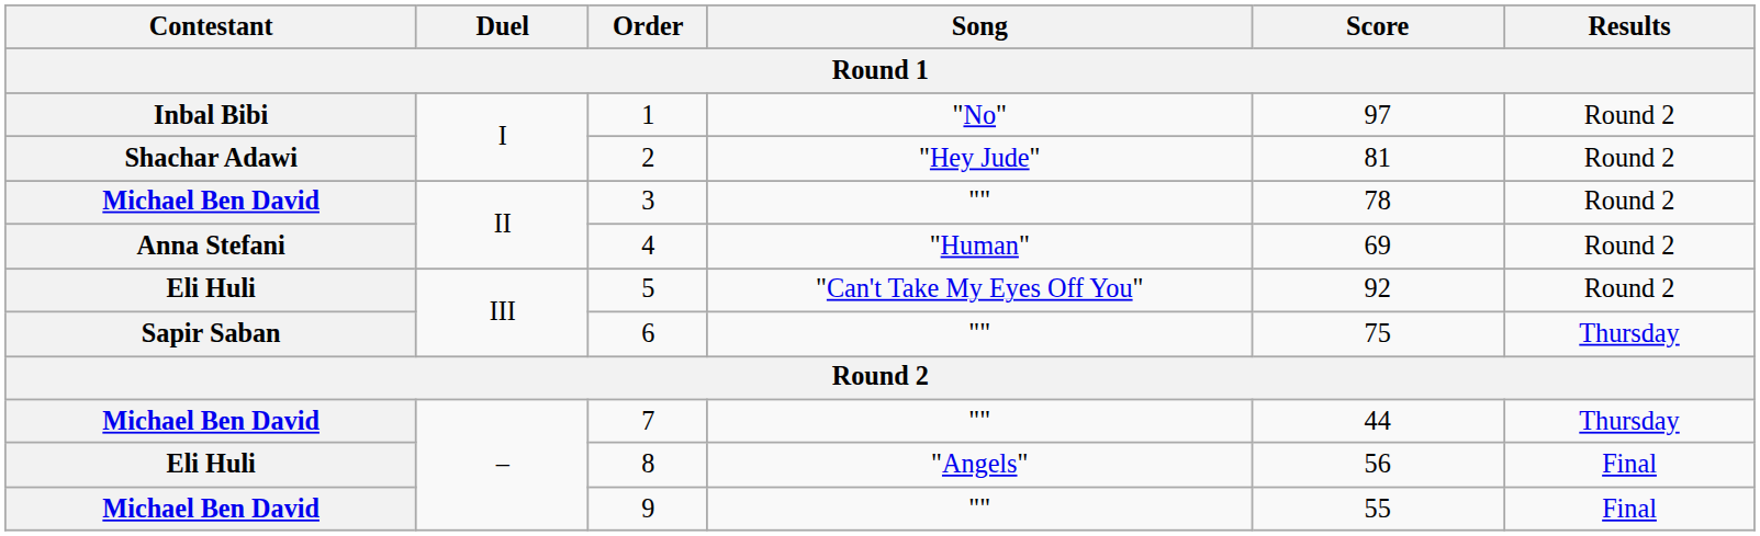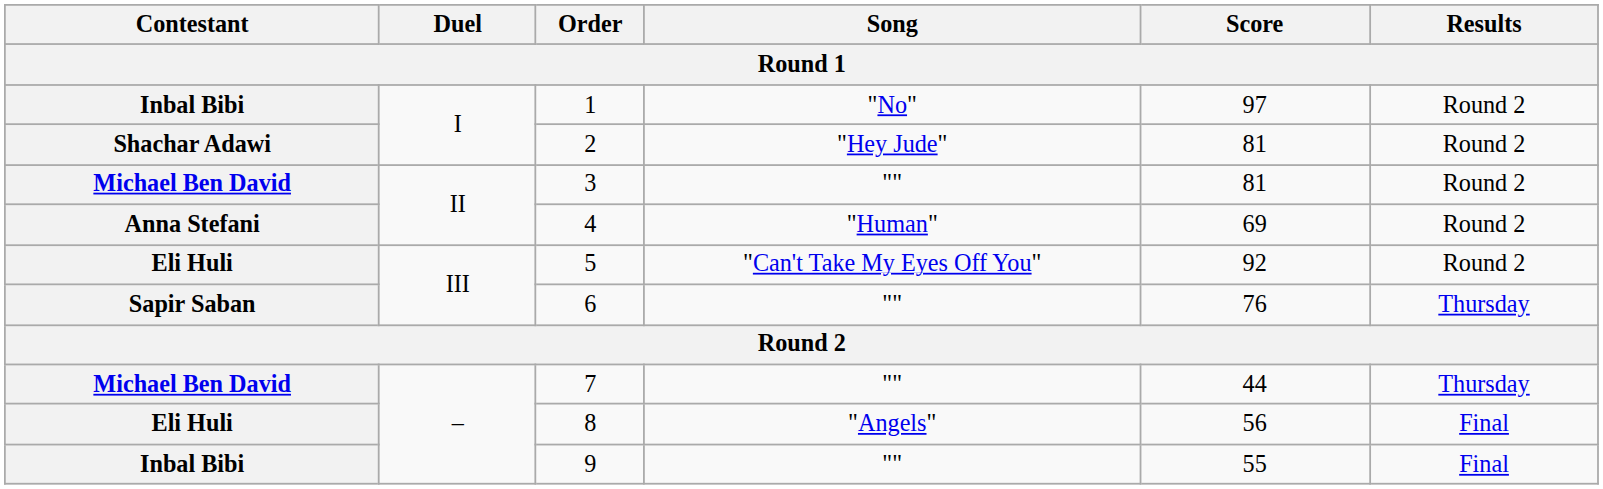 <table class="wikitable" style="text-align:center; font-size:85%">
 <tr>
 <th style="width:15em" scope="col">Contestant</th>
 <th style="width:6em" scope="col">Duel</th>
 <th style="width:4em" scope="col">Order</th>
 <th style="width:20em" scope="col">Song</th>
 <th style="width:9em" scope="col">Score</th>
 <th style="width:9em" scope="col">Results</th>
 </tr>
 <tr>
 <th colspan="6">Round 1</th>
 </tr>
 <tr>
 <th scope="row">Inbal Bibi</th>
 <td rowspan="2">I</td>
 <td>1</td>
 <td>"<a href='#'>No</a>"</td>
 <td>97</td>
 <td>Round 2</td>
 </tr>
 <tr>
 <th scope="row">Shachar Adawi</th>
 <td>2</td>
 <td>"<a href='#'>Hey Jude</a>"</td>
 <td>81</td>
 <td>Round 2</td>
 </tr>
 <tr>
 <th scope="row"><a href='#'>Michael Ben David</a></th>
 <td rowspan="2">II</td>
 <td>3</td>
 <td>""</td>
-<td>78</td>
+<td>81</td>
 <td>Round 2</td>
 </tr>
 <tr>
 <th scope="row">Anna Stefani</th>
 <td>4</td>
 <td>"<a href='#'>Human</a>"</td>
 <td>69</td>
 <td>Round 2</td>
 </tr>
 <tr>
 <th scope="row">Eli Huli</th>
 <td rowspan="2">III</td>
 <td>5</td>
 <td>"<a href='#'>Can't Take My Eyes Off You</a>"</td>
 <td>92</td>
 <td>Round 2</td>
 </tr>
 <tr>
 <th scope="row">Sapir Saban</th>
 <td>6</td>
 <td>""</td>
-<td>75</td>
+<td>76</td>
 <td><a href='#'>Thursday</a></td>
 </tr>
 <tr>
 <th colspan="6">Round 2</th>
 </tr>
 <tr>
 <th scope="row"><a href='#'>Michael Ben David</a></th>
 <td rowspan="3">–</td>
 <td>7</td>
 <td>""</td>
 <td>44</td>
 <td><a href='#'>Thursday</a></td>
 </tr>
 <tr>
 <th scope="row">Eli Huli</th>
 <td>8</td>
 <td>"<a href='#'>Angels</a>"</td>
 <td>56</td>
 <td><a href='#'>Final</a></td>
 </tr>
 <tr>
-<th scope="row"><a href='#'>Michael Ben David</a></th>
+<th scope="row">Inbal Bibi</th>
 <td>9</td>
 <td>""</td>
 <td>55</td>
 <td><a href='#'>Final</a></td>
 </tr>
 </table>
